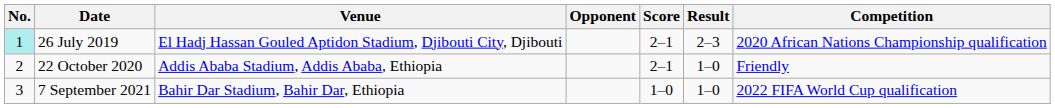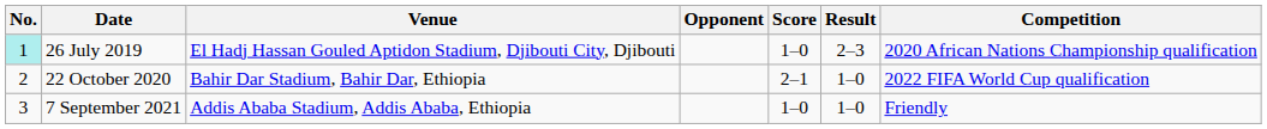 <table class="wikitable sortable">
 <tr>
 <th scope="col">No.</th>
 <th scope="col">Date</th>
 <th scope="col">Venue</th>
 <th scope="col">Opponent</th>
 <th scope="col">Score</th>
 <th scope="col">Result</th>
 <th scope="col">Competition</th>
 </tr>
 <tr>
 <td align="center" style="background: paleturquoise;">1</td>
 <td>26 July 2019</td>
 <td><a href='#'>El Hadj Hassan Gouled Aptidon Stadium</a>, <a href='#'>Djibouti City</a>, Djibouti</td>
 <td></td>
-<td align="center">2–1</td>
+<td align="center">1–0</td>
 <td align="center">2–3</td>
 <td><a href='#'>2020 African Nations Championship qualification</a></td>
 </tr>
 <tr>
 <td align="center">2</td>
 <td>22 October 2020</td>
-<td><a href='#'>Addis Ababa Stadium</a>, <a href='#'>Addis Ababa</a>, Ethiopia</td>
+<td><a href='#'>Bahir Dar Stadium</a>, <a href='#'>Bahir Dar</a>, Ethiopia</td>
 <td></td>
 <td align="center">2–1</td>
 <td align="center">1–0</td>
-<td><a href='#'>Friendly</a></td>
+<td><a href='#'>2022 FIFA World Cup qualification</a></td>
 </tr>
 <tr>
 <td align="center">3</td>
 <td>7 September 2021</td>
-<td><a href='#'>Bahir Dar Stadium</a>, <a href='#'>Bahir Dar</a>, Ethiopia</td>
+<td><a href='#'>Addis Ababa Stadium</a>, <a href='#'>Addis Ababa</a>, Ethiopia</td>
 <td></td>
 <td align="center">1–0</td>
 <td align="center">1–0</td>
-<td><a href='#'>2022 FIFA World Cup qualification</a></td>
+<td><a href='#'>Friendly</a></td>
 </tr>
 </table>
